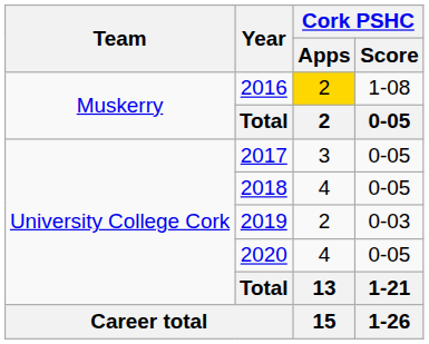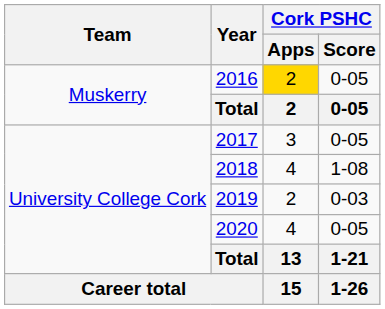 <table class="wikitable" style="text-align:center">
 <tr>
 <th rowspan="2">Team</th>
 <th rowspan="2">Year</th>
 <th colspan="2"><a href='#'>Cork PSHC</a></th>
 </tr>
 <tr>
 <th>Apps</th>
 <th>Score</th>
 </tr>
 <tr>
 <td rowspan="2"><a href='#'>Muskerry</a></td>
 <td><a href='#'>2016</a></td>
 <td style="background: gold;">2</td>
-<td>1-08</td>
+<td>0-05</td>
 </tr>
 <tr>
 <th>Total</th>
 <th>2</th>
 <th>0-05</th>
 </tr>
 <tr>
 <td rowspan="5"><a href='#'>University College Cork</a></td>
 <td><a href='#'>2017</a></td>
 <td>3</td>
 <td>0-05</td>
 </tr>
 <tr>
 <td><a href='#'>2018</a></td>
 <td>4</td>
-<td>0-05</td>
+<td>1-08</td>
 </tr>
 <tr>
 <td><a href='#'>2019</a></td>
 <td>2</td>
 <td>0-03</td>
 </tr>
 <tr>
 <td><a href='#'>2020</a></td>
 <td>4</td>
 <td>0-05</td>
 </tr>
 <tr>
 <th>Total</th>
 <th>13</th>
 <th>1-21</th>
 </tr>
 <tr>
 <th colspan="2">Career total</th>
 <th>15</th>
 <th>1-26</th>
 </tr>
 </table>
